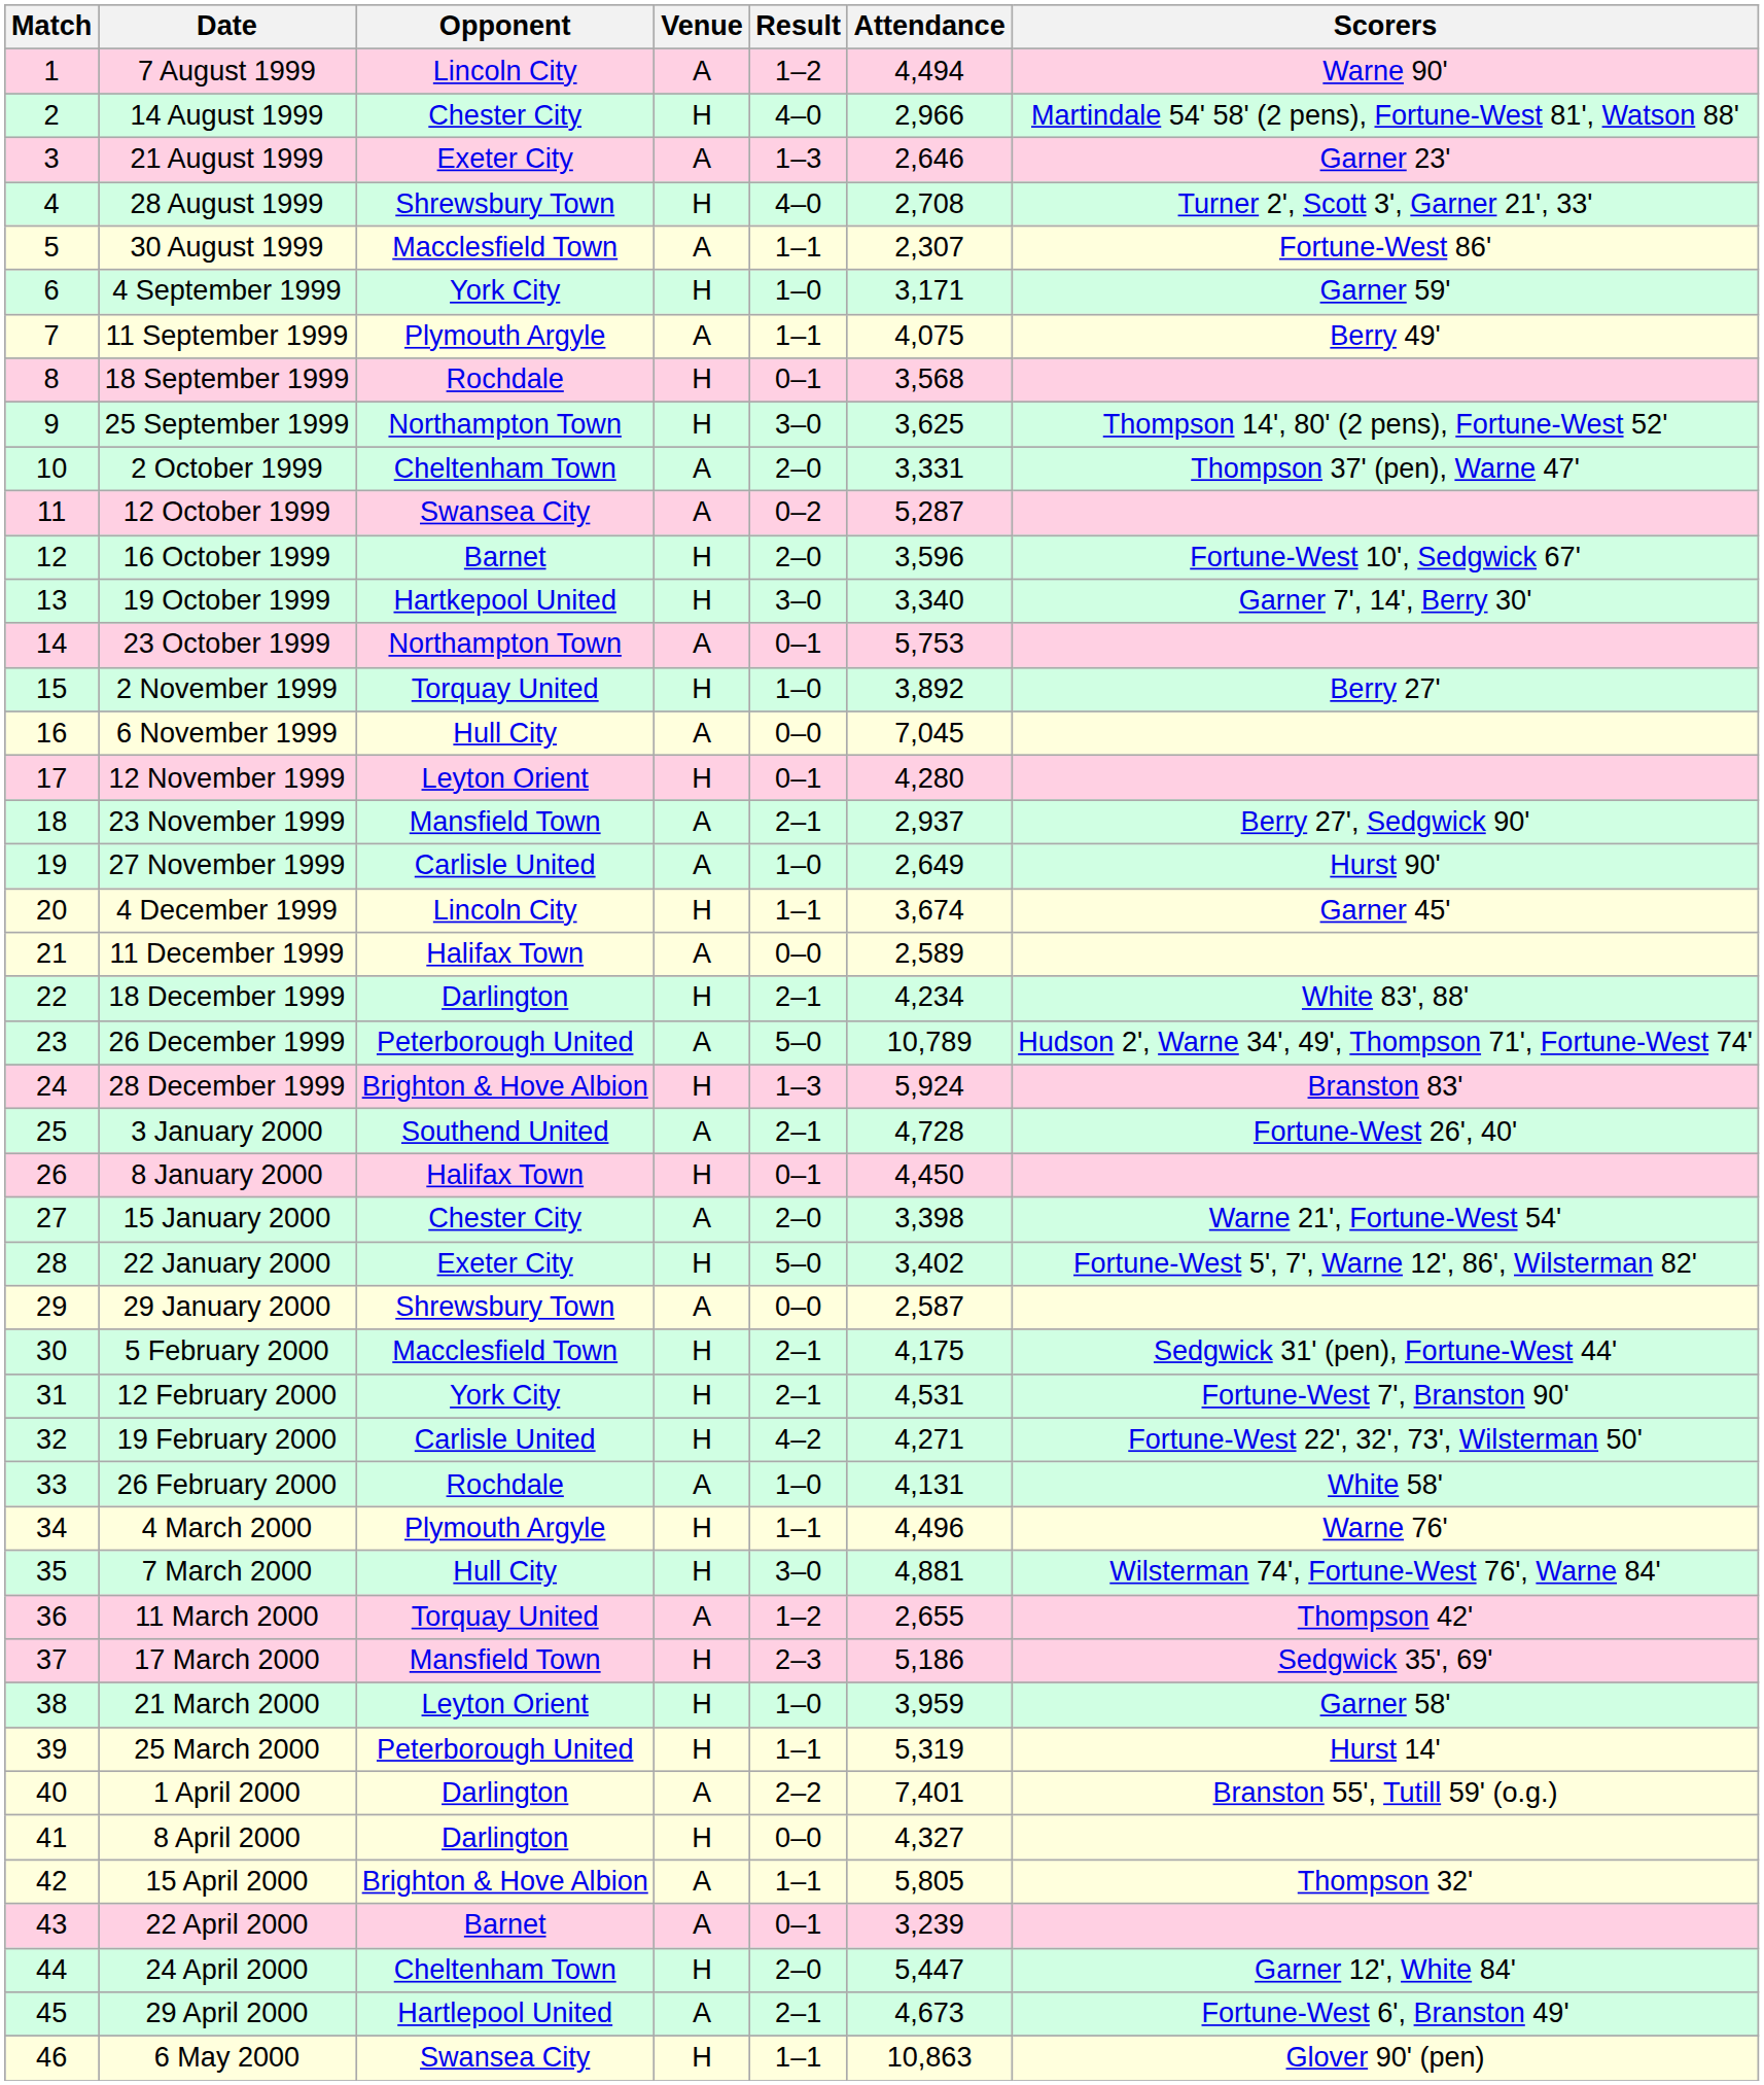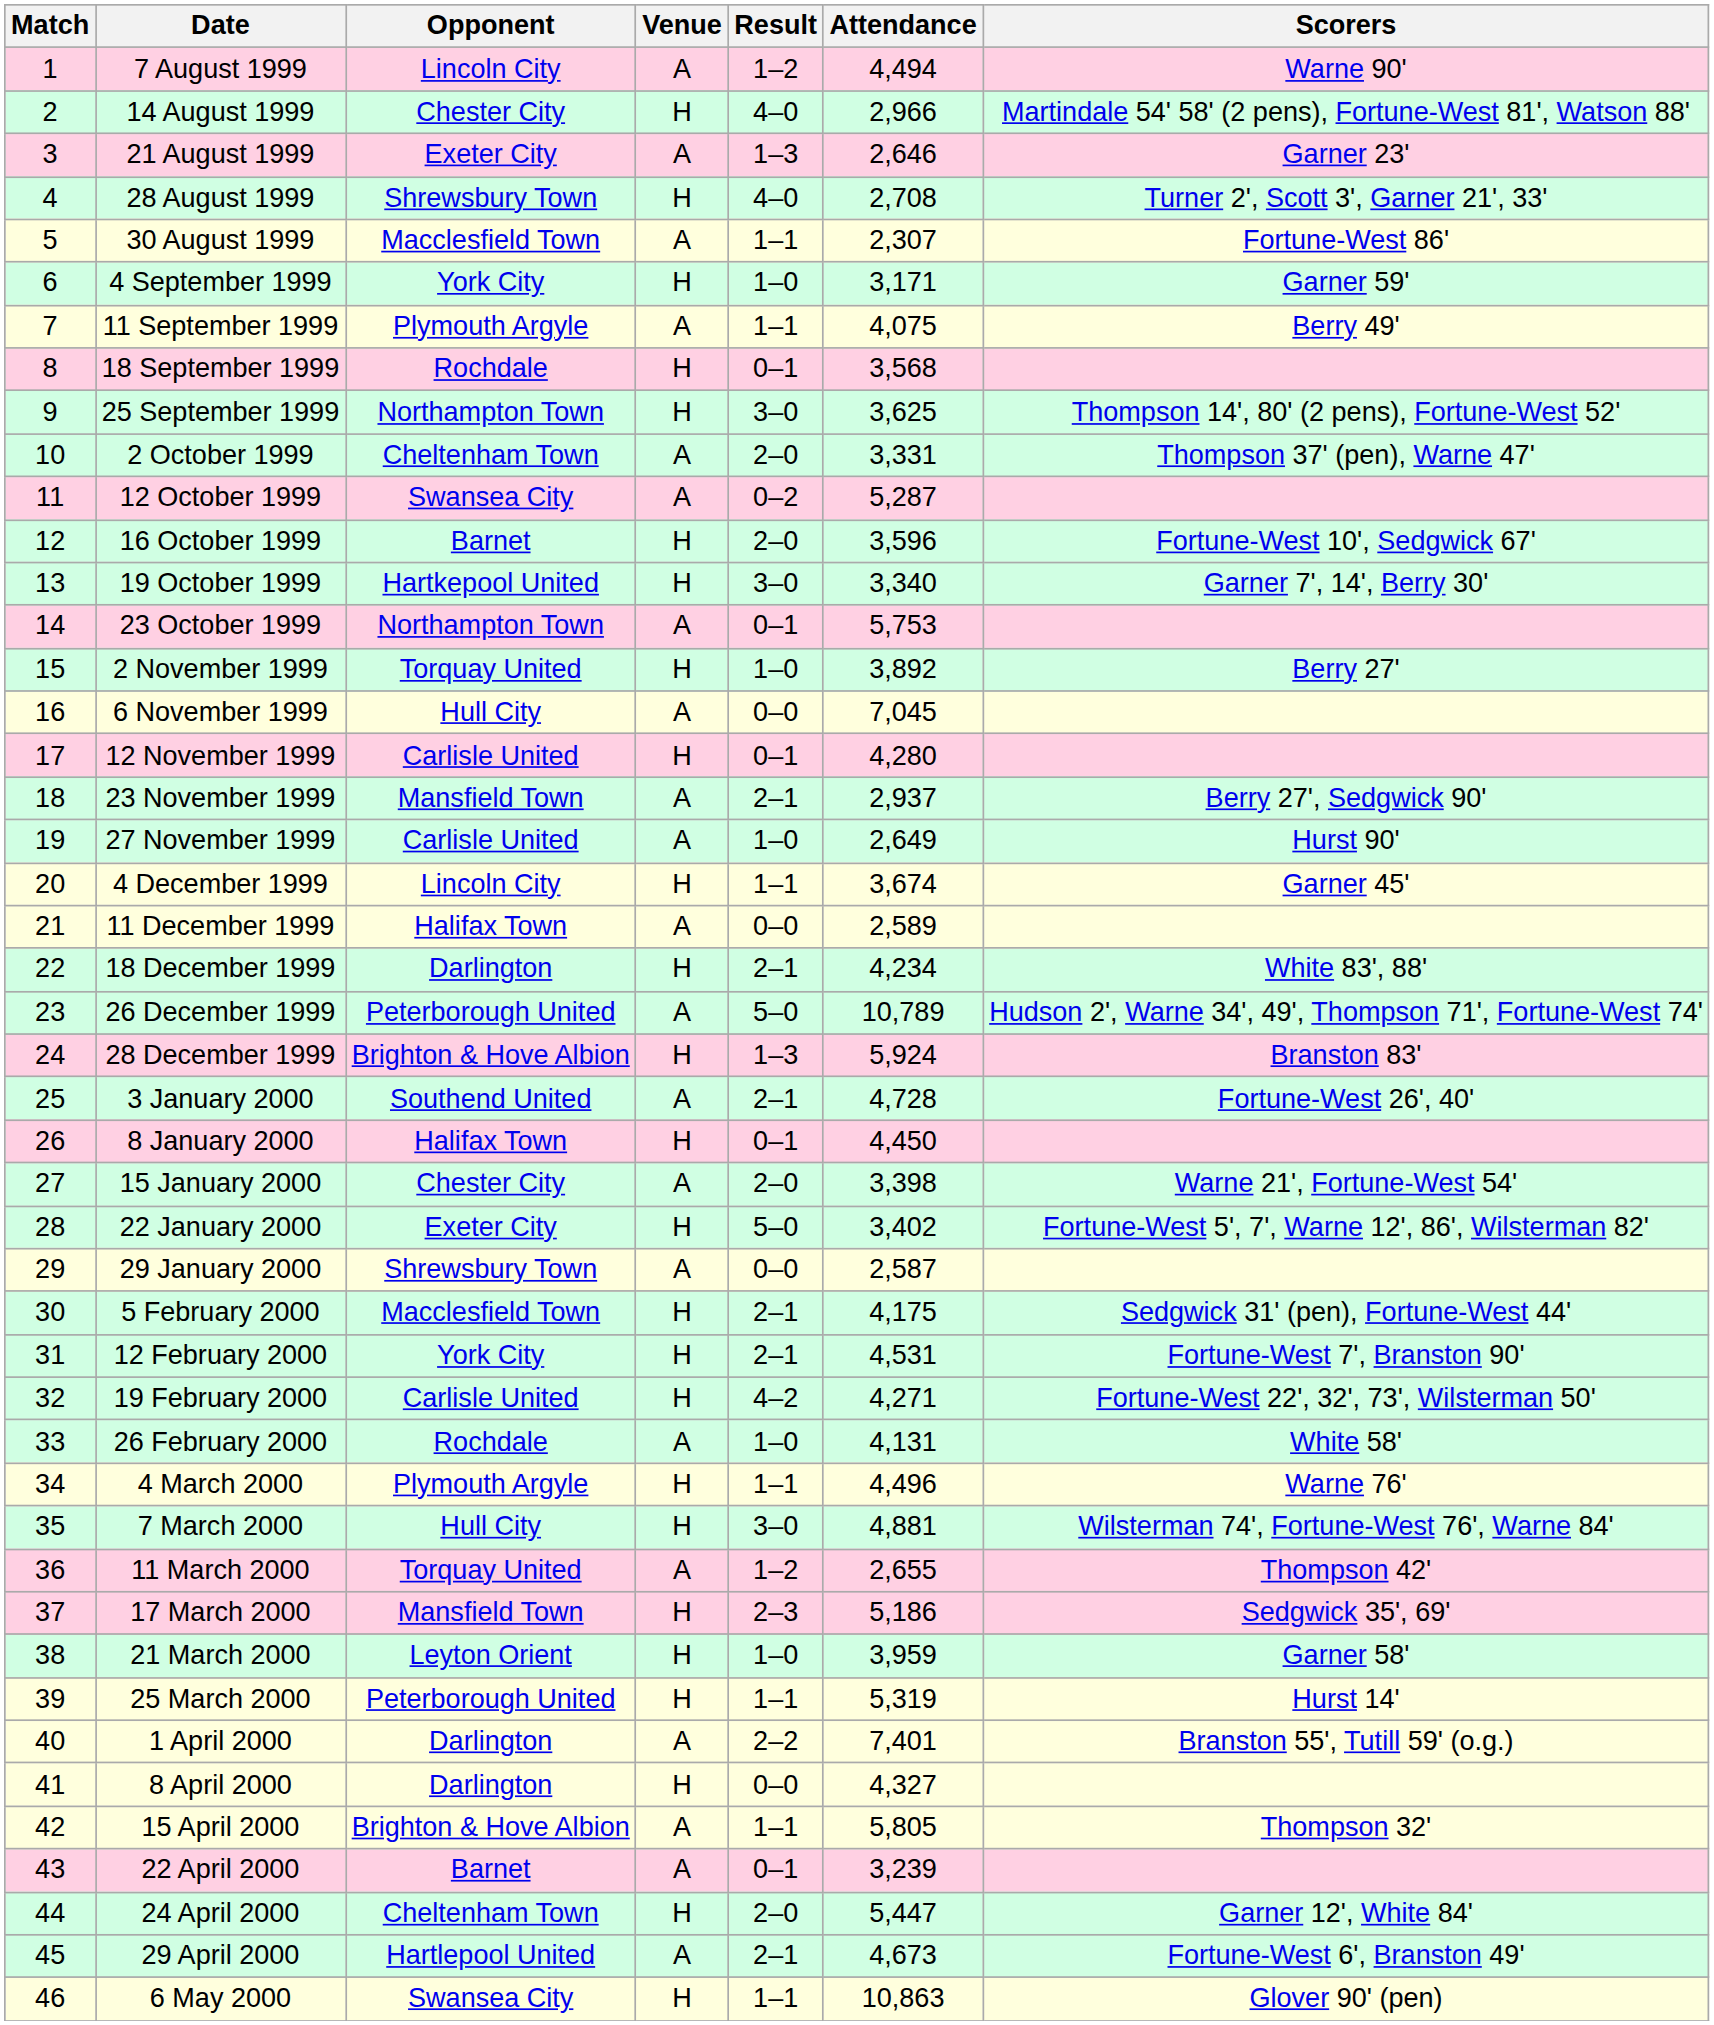 <table class="wikitable sortable" style="text-align:center">
 <tr>
 <th>Match</th>
 <th>Date</th>
 <th>Opponent</th>
 <th>Venue</th>
 <th>Result</th>
 <th>Attendance</th>
 <th>Scorers</th>
 </tr>
 <tr style="background: #ffd0e3;">
 <td>1</td>
 <td>7 August 1999</td>
 <td><a href='#'>Lincoln City</a></td>
 <td>A</td>
 <td>1–2</td>
 <td>4,494</td>
 <td><a href='#'>Warne</a> 90'</td>
 </tr>
 <tr style="background: #d0ffe3;">
 <td>2</td>
 <td>14 August 1999</td>
 <td><a href='#'>Chester City</a></td>
 <td>H</td>
 <td>4–0</td>
 <td>2,966</td>
 <td><a href='#'>Martindale</a> 54' 58' (2 pens), <a href='#'>Fortune-West</a> 81', <a href='#'>Watson</a> 88'</td>
 </tr>
 <tr style="background: #ffd0e3;">
 <td>3</td>
 <td>21 August 1999</td>
 <td><a href='#'>Exeter City</a></td>
 <td>A</td>
 <td>1–3</td>
 <td>2,646</td>
 <td><a href='#'>Garner</a> 23'</td>
 </tr>
 <tr style="background: #d0ffe3;">
 <td>4</td>
 <td>28 August 1999</td>
 <td><a href='#'>Shrewsbury Town</a></td>
 <td>H</td>
 <td>4–0</td>
 <td>2,708</td>
 <td><a href='#'>Turner</a> 2', <a href='#'>Scott</a> 3', <a href='#'>Garner</a> 21', 33'</td>
 </tr>
 <tr style="background: #ffffdd;">
 <td>5</td>
 <td>30 August 1999</td>
 <td><a href='#'>Macclesfield Town</a></td>
 <td>A</td>
 <td>1–1</td>
 <td>2,307</td>
 <td><a href='#'>Fortune-West</a> 86'</td>
 </tr>
 <tr style="background: #d0ffe3;">
 <td>6</td>
 <td>4 September 1999</td>
 <td><a href='#'>York City</a></td>
 <td>H</td>
 <td>1–0</td>
 <td>3,171</td>
 <td><a href='#'>Garner</a> 59'</td>
 </tr>
 <tr style="background: #ffffdd;">
 <td>7</td>
 <td>11 September 1999</td>
 <td><a href='#'>Plymouth Argyle</a></td>
 <td>A</td>
 <td>1–1</td>
 <td>4,075</td>
 <td><a href='#'>Berry</a> 49'</td>
 </tr>
 <tr style="background: #ffd0e3;">
 <td>8</td>
 <td>18 September 1999</td>
 <td><a href='#'>Rochdale</a></td>
 <td>H</td>
 <td>0–1</td>
 <td>3,568</td>
 <td></td>
 </tr>
 <tr style="background: #d0ffe3;">
 <td>9</td>
 <td>25 September 1999</td>
 <td><a href='#'>Northampton Town</a></td>
 <td>H</td>
 <td>3–0</td>
 <td>3,625</td>
 <td><a href='#'>Thompson</a> 14', 80' (2 pens), <a href='#'>Fortune-West</a> 52'</td>
 </tr>
 <tr style="background: #d0ffe3;">
 <td>10</td>
 <td>2 October 1999</td>
 <td><a href='#'>Cheltenham Town</a></td>
 <td>A</td>
 <td>2–0</td>
 <td>3,331</td>
 <td><a href='#'>Thompson</a> 37' (pen), <a href='#'>Warne</a> 47'</td>
 </tr>
 <tr style="background: #ffd0e3;">
 <td>11</td>
 <td>12 October 1999</td>
 <td><a href='#'>Swansea City</a></td>
 <td>A</td>
 <td>0–2</td>
 <td>5,287</td>
 <td></td>
 </tr>
 <tr style="background: #d0ffe3;">
 <td>12</td>
 <td>16 October 1999</td>
 <td><a href='#'>Barnet</a></td>
 <td>H</td>
 <td>2–0</td>
 <td>3,596</td>
 <td><a href='#'>Fortune-West</a> 10', <a href='#'>Sedgwick</a> 67'</td>
 </tr>
 <tr style="background: #d0ffe3;">
 <td>13</td>
 <td>19 October 1999</td>
 <td><a href='#'>Hartkepool United</a></td>
 <td>H</td>
 <td>3–0</td>
 <td>3,340</td>
 <td><a href='#'>Garner</a> 7', 14', <a href='#'>Berry</a> 30'</td>
 </tr>
 <tr style="background: #ffd0e3;">
 <td>14</td>
 <td>23 October 1999</td>
 <td><a href='#'>Northampton Town</a></td>
 <td>A</td>
 <td>0–1</td>
 <td>5,753</td>
 <td></td>
 </tr>
 <tr style="background: #d0ffe3;">
 <td>15</td>
 <td>2 November 1999</td>
 <td><a href='#'>Torquay United</a></td>
 <td>H</td>
 <td>1–0</td>
 <td>3,892</td>
 <td><a href='#'>Berry</a> 27'</td>
 </tr>
 <tr style="background: #ffffdd;">
 <td>16</td>
 <td>6 November 1999</td>
 <td><a href='#'>Hull City</a></td>
 <td>A</td>
 <td>0–0</td>
 <td>7,045</td>
 <td></td>
 </tr>
 <tr style="background: #ffd0e3;">
 <td>17</td>
 <td>12 November 1999</td>
-<td><a href='#'>Leyton Orient</a></td>
+<td><a href='#'>Carlisle United</a></td>
 <td>H</td>
 <td>0–1</td>
 <td>4,280</td>
 <td></td>
 </tr>
 <tr style="background: #d0ffe3;">
 <td>18</td>
 <td>23 November 1999</td>
 <td><a href='#'>Mansfield Town</a></td>
 <td>A</td>
 <td>2–1</td>
 <td>2,937</td>
 <td><a href='#'>Berry</a> 27', <a href='#'>Sedgwick</a> 90'</td>
 </tr>
 <tr style="background: #d0ffe3;">
 <td>19</td>
 <td>27 November 1999</td>
 <td><a href='#'>Carlisle United</a></td>
 <td>A</td>
 <td>1–0</td>
 <td>2,649</td>
 <td><a href='#'>Hurst</a> 90'</td>
 </tr>
 <tr style="background: #ffffdd;">
 <td>20</td>
 <td>4 December 1999</td>
 <td><a href='#'>Lincoln City</a></td>
 <td>H</td>
 <td>1–1</td>
 <td>3,674</td>
 <td><a href='#'>Garner</a> 45'</td>
 </tr>
 <tr style="background: #ffffdd;">
 <td>21</td>
 <td>11 December 1999</td>
 <td><a href='#'>Halifax Town</a></td>
 <td>A</td>
 <td>0–0</td>
 <td>2,589</td>
 <td></td>
 </tr>
 <tr style="background: #d0ffe3;">
 <td>22</td>
 <td>18 December 1999</td>
 <td><a href='#'>Darlington</a></td>
 <td>H</td>
 <td>2–1</td>
 <td>4,234</td>
 <td><a href='#'>White</a> 83', 88'</td>
 </tr>
 <tr style="background: #d0ffe3;">
 <td>23</td>
 <td>26 December 1999</td>
 <td><a href='#'>Peterborough United</a></td>
 <td>A</td>
 <td>5–0</td>
 <td>10,789</td>
 <td><a href='#'>Hudson</a> 2', <a href='#'>Warne</a> 34', 49', <a href='#'>Thompson</a> 71', <a href='#'>Fortune-West</a> 74'</td>
 </tr>
 <tr style="background: #ffd0e3;">
 <td>24</td>
 <td>28 December 1999</td>
 <td><a href='#'>Brighton & Hove Albion</a></td>
 <td>H</td>
 <td>1–3</td>
 <td>5,924</td>
 <td><a href='#'>Branston</a> 83'</td>
 </tr>
 <tr style="background: #d0ffe3;">
 <td>25</td>
 <td>3 January 2000</td>
 <td><a href='#'>Southend United</a></td>
 <td>A</td>
 <td>2–1</td>
 <td>4,728</td>
 <td><a href='#'>Fortune-West</a> 26', 40'</td>
 </tr>
 <tr style="background: #ffd0e3;">
 <td>26</td>
 <td>8 January 2000</td>
 <td><a href='#'>Halifax Town</a></td>
 <td>H</td>
 <td>0–1</td>
 <td>4,450</td>
 <td></td>
 </tr>
 <tr style="background: #d0ffe3;">
 <td>27</td>
 <td>15 January 2000</td>
 <td><a href='#'>Chester City</a></td>
 <td>A</td>
 <td>2–0</td>
 <td>3,398</td>
 <td><a href='#'>Warne</a> 21', <a href='#'>Fortune-West</a> 54'</td>
 </tr>
 <tr style="background: #d0ffe3;">
 <td>28</td>
 <td>22 January 2000</td>
 <td><a href='#'>Exeter City</a></td>
 <td>H</td>
 <td>5–0</td>
 <td>3,402</td>
 <td><a href='#'>Fortune-West</a> 5', 7', <a href='#'>Warne</a> 12', 86', <a href='#'>Wilsterman</a> 82'</td>
 </tr>
 <tr style="background: #ffffdd;">
 <td>29</td>
 <td>29 January 2000</td>
 <td><a href='#'>Shrewsbury Town</a></td>
 <td>A</td>
 <td>0–0</td>
 <td>2,587</td>
 <td></td>
 </tr>
 <tr style="background: #d0ffe3;">
 <td>30</td>
 <td>5 February 2000</td>
 <td><a href='#'>Macclesfield Town</a></td>
 <td>H</td>
 <td>2–1</td>
 <td>4,175</td>
 <td><a href='#'>Sedgwick</a> 31' (pen), <a href='#'>Fortune-West</a> 44'</td>
 </tr>
 <tr style="background: #d0ffe3;">
 <td>31</td>
 <td>12 February 2000</td>
 <td><a href='#'>York City</a></td>
 <td>H</td>
 <td>2–1</td>
 <td>4,531</td>
 <td><a href='#'>Fortune-West</a> 7', <a href='#'>Branston</a> 90'</td>
 </tr>
 <tr style="background: #d0ffe3;">
 <td>32</td>
 <td>19 February 2000</td>
 <td><a href='#'>Carlisle United</a></td>
 <td>H</td>
 <td>4–2</td>
 <td>4,271</td>
 <td><a href='#'>Fortune-West</a> 22', 32', 73', <a href='#'>Wilsterman</a> 50'</td>
 </tr>
 <tr style="background: #d0ffe3;">
 <td>33</td>
 <td>26 February 2000</td>
 <td><a href='#'>Rochdale</a></td>
 <td>A</td>
 <td>1–0</td>
 <td>4,131</td>
 <td><a href='#'>White</a> 58'</td>
 </tr>
 <tr style="background: #ffffdd;">
 <td>34</td>
 <td>4 March 2000</td>
 <td><a href='#'>Plymouth Argyle</a></td>
 <td>H</td>
 <td>1–1</td>
 <td>4,496</td>
 <td><a href='#'>Warne</a> 76'</td>
 </tr>
 <tr style="background: #d0ffe3;">
 <td>35</td>
 <td>7 March 2000</td>
 <td><a href='#'>Hull City</a></td>
 <td>H</td>
 <td>3–0</td>
 <td>4,881</td>
 <td><a href='#'>Wilsterman</a> 74', <a href='#'>Fortune-West</a> 76', <a href='#'>Warne</a> 84'</td>
 </tr>
 <tr style="background: #ffd0e3;">
 <td>36</td>
 <td>11 March 2000</td>
 <td><a href='#'>Torquay United</a></td>
 <td>A</td>
 <td>1–2</td>
 <td>2,655</td>
 <td><a href='#'>Thompson</a> 42'</td>
 </tr>
 <tr style="background: #ffd0e3;">
 <td>37</td>
 <td>17 March 2000</td>
 <td><a href='#'>Mansfield Town</a></td>
 <td>H</td>
 <td>2–3</td>
 <td>5,186</td>
 <td><a href='#'>Sedgwick</a> 35', 69'</td>
 </tr>
 <tr style="background: #d0ffe3;">
 <td>38</td>
 <td>21 March 2000</td>
 <td><a href='#'>Leyton Orient</a></td>
 <td>H</td>
 <td>1–0</td>
 <td>3,959</td>
 <td><a href='#'>Garner</a> 58'</td>
 </tr>
 <tr style="background: #ffffdd;">
 <td>39</td>
 <td>25 March 2000</td>
 <td><a href='#'>Peterborough United</a></td>
 <td>H</td>
 <td>1–1</td>
 <td>5,319</td>
 <td><a href='#'>Hurst</a> 14'</td>
 </tr>
 <tr style="background: #ffffdd;">
 <td>40</td>
 <td>1 April 2000</td>
 <td><a href='#'>Darlington</a></td>
 <td>A</td>
 <td>2–2</td>
 <td>7,401</td>
 <td><a href='#'>Branston</a> 55', <a href='#'>Tutill</a> 59' (o.g.)</td>
 </tr>
 <tr style="background: #ffffdd;">
 <td>41</td>
 <td>8 April 2000</td>
 <td><a href='#'>Darlington</a></td>
 <td>H</td>
 <td>0–0</td>
 <td>4,327</td>
 <td></td>
 </tr>
 <tr style="background: #ffffdd;">
 <td>42</td>
 <td>15 April 2000</td>
 <td><a href='#'>Brighton & Hove Albion</a></td>
 <td>A</td>
 <td>1–1</td>
 <td>5,805</td>
 <td><a href='#'>Thompson</a> 32'</td>
 </tr>
 <tr style="background: #ffd0e3;">
 <td>43</td>
 <td>22 April 2000</td>
 <td><a href='#'>Barnet</a></td>
 <td>A</td>
 <td>0–1</td>
 <td>3,239</td>
 <td></td>
 </tr>
 <tr style="background: #d0ffe3;">
 <td>44</td>
 <td>24 April 2000</td>
 <td><a href='#'>Cheltenham Town</a></td>
 <td>H</td>
 <td>2–0</td>
 <td>5,447</td>
 <td><a href='#'>Garner</a> 12', <a href='#'>White</a> 84'</td>
 </tr>
 <tr style="background: #d0ffe3;">
 <td>45</td>
 <td>29 April 2000</td>
 <td><a href='#'>Hartlepool United</a></td>
 <td>A</td>
 <td>2–1</td>
 <td>4,673</td>
 <td><a href='#'>Fortune-West</a> 6', <a href='#'>Branston</a> 49'</td>
 </tr>
 <tr style="background: #ffffdd;">
 <td>46</td>
 <td>6 May 2000</td>
 <td><a href='#'>Swansea City</a></td>
 <td>H</td>
 <td>1–1</td>
 <td>10,863</td>
 <td><a href='#'>Glover</a> 90' (pen)</td>
 </tr>
 </table>
